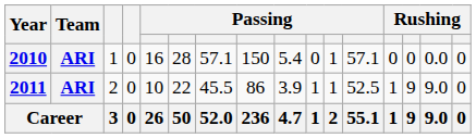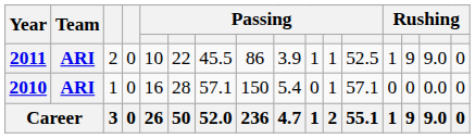 <table class="wikitable sortable" style="text-align:center">
 <tr>
 <th rowspan="2">Year</th>
 <th rowspan="2">Team</th>
 <th rowspan="2"></th>
 <th rowspan="2"></th>
 <th colspan="8">Passing</th>
 <th colspan="4">Rushing</th>
 </tr>
 <tr>
 <th></th>
 <th></th>
 <th></th>
 <th></th>
 <th></th>
 <th></th>
 <th></th>
 <th></th>
 <th></th>
 <th></th>
 <th></th>
 <th></th>
 </tr>
 <tr>
+<th><a href='#'>2011</a></th>
+<th><a href='#'>ARI</a></th>
+<td>2</td>
+<td>0</td>
+<td>10</td>
+<td>22</td>
+<td>45.5</td>
+<td>86</td>
+<td>3.9</td>
+<td>1</td>
+<td>1</td>
+<td>52.5</td>
+<td>1</td>
+<td>9</td>
+<td>9.0</td>
+<td>0</td>
+</tr>
+<tr>
 <th><a href='#'>2010</a></th>
 <th><a href='#'>ARI</a></th>
 <td>1</td>
 <td>0</td>
 <td>16</td>
 <td>28</td>
 <td>57.1</td>
 <td>150</td>
 <td>5.4</td>
 <td>0</td>
 <td>1</td>
 <td>57.1</td>
 <td>0</td>
 <td>0</td>
 <td>0.0</td>
-<td>0</td>
-</tr>
-<tr>
-<th><a href='#'>2011</a></th>
-<th><a href='#'>ARI</a></th>
-<td>2</td>
-<td>0</td>
-<td>10</td>
-<td>22</td>
-<td>45.5</td>
-<td>86</td>
-<td>3.9</td>
-<td>1</td>
-<td>1</td>
-<td>52.5</td>
-<td>1</td>
-<td>9</td>
-<td>9.0</td>
 <td>0</td>
 </tr>
 <tr>
 <th colspan="2">Career</th>
 <th>3</th>
 <th>0</th>
 <th>26</th>
 <th>50</th>
 <th>52.0</th>
 <th>236</th>
 <th>4.7</th>
 <th>1</th>
 <th>2</th>
 <th>55.1</th>
 <th>1</th>
 <th>9</th>
 <th>9.0</th>
 <th>0</th>
 </tr>
 </table>
